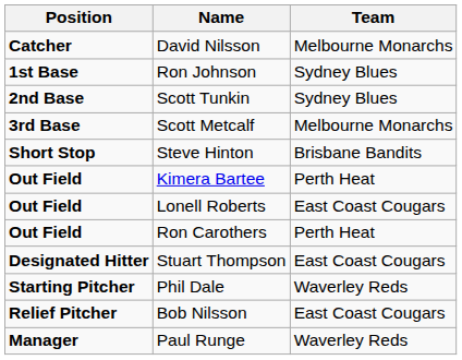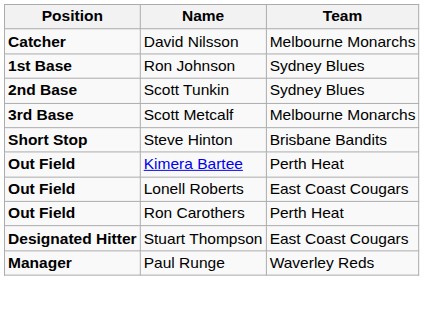 <table class="wikitable">
 <tr>
 <th>Position</th>
 <th>Name</th>
 <th>Team</th>
 </tr>
 <tr>
 <td><strong>Catcher</strong></td>
 <td>David Nilsson</td>
 <td>Melbourne Monarchs</td>
 </tr>
 <tr>
 <td><strong>1st Base</strong></td>
 <td>Ron Johnson</td>
 <td>Sydney Blues</td>
 </tr>
 <tr>
 <td><strong>2nd Base</strong></td>
 <td>Scott Tunkin</td>
 <td>Sydney Blues</td>
 </tr>
 <tr>
 <td><strong>3rd Base</strong></td>
 <td>Scott Metcalf</td>
 <td>Melbourne Monarchs</td>
 </tr>
 <tr>
 <td><strong>Short Stop</strong></td>
 <td>Steve Hinton</td>
 <td>Brisbane Bandits</td>
 </tr>
 <tr>
 <td><strong>Out Field</strong></td>
 <td><a href='#'>Kimera Bartee</a></td>
 <td>Perth Heat</td>
 </tr>
 <tr>
 <td><strong>Out Field</strong></td>
 <td>Lonell Roberts</td>
 <td>East Coast Cougars</td>
 </tr>
 <tr>
 <td><strong>Out Field</strong></td>
 <td>Ron Carothers</td>
 <td>Perth Heat</td>
 </tr>
 <tr>
 <td><strong>Designated Hitter</strong></td>
 <td>Stuart Thompson</td>
 <td>East Coast Cougars</td>
 </tr>
 <tr>
-<td><strong>Starting Pitcher</strong></td>
-<td>Phil Dale</td>
-<td>Waverley Reds</td>
-</tr>
-<tr>
-<td><strong>Relief Pitcher</strong></td>
-<td>Bob Nilsson</td>
-<td>East Coast Cougars</td>
-</tr>
-<tr>
 <td><strong>Manager</strong></td>
 <td>Paul Runge</td>
 <td>Waverley Reds</td>
 </tr>
 </table>
